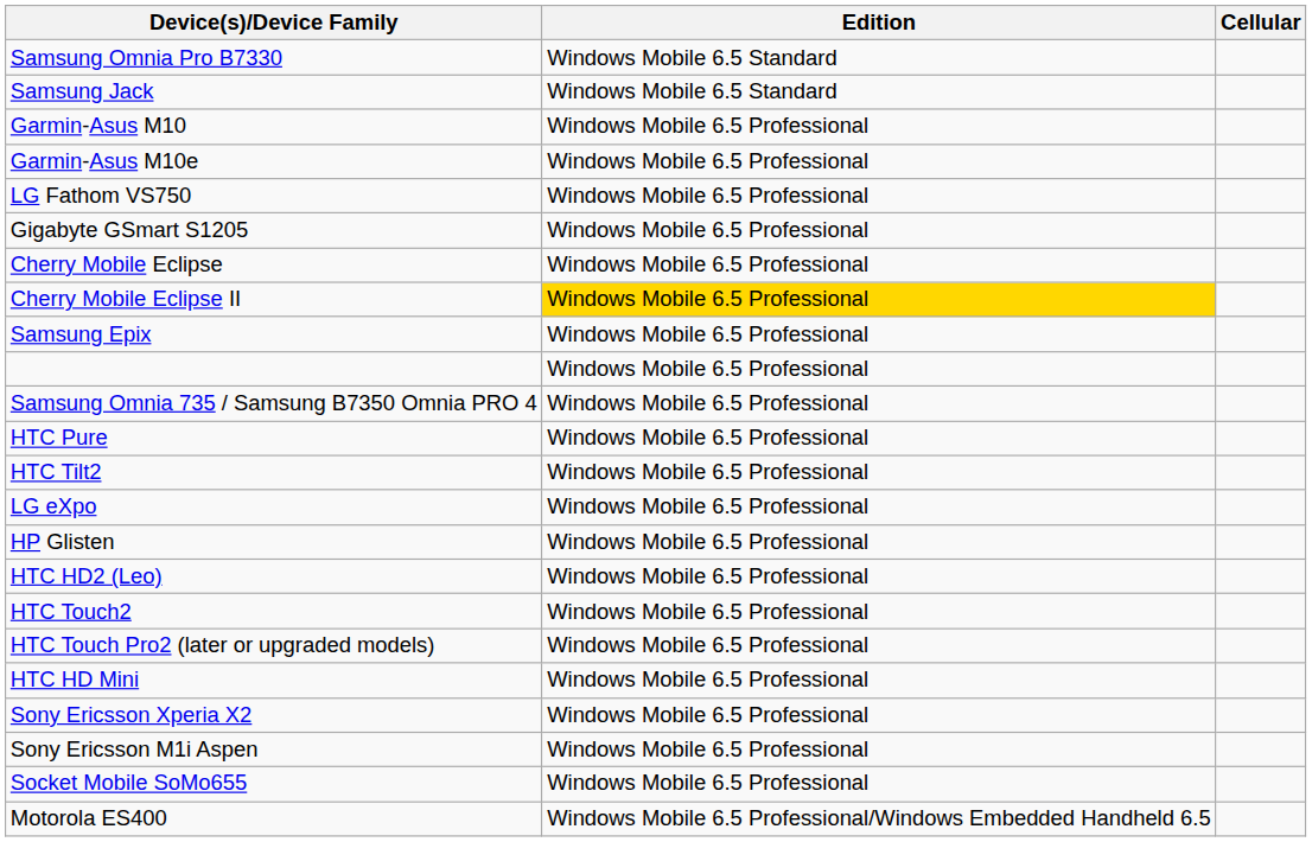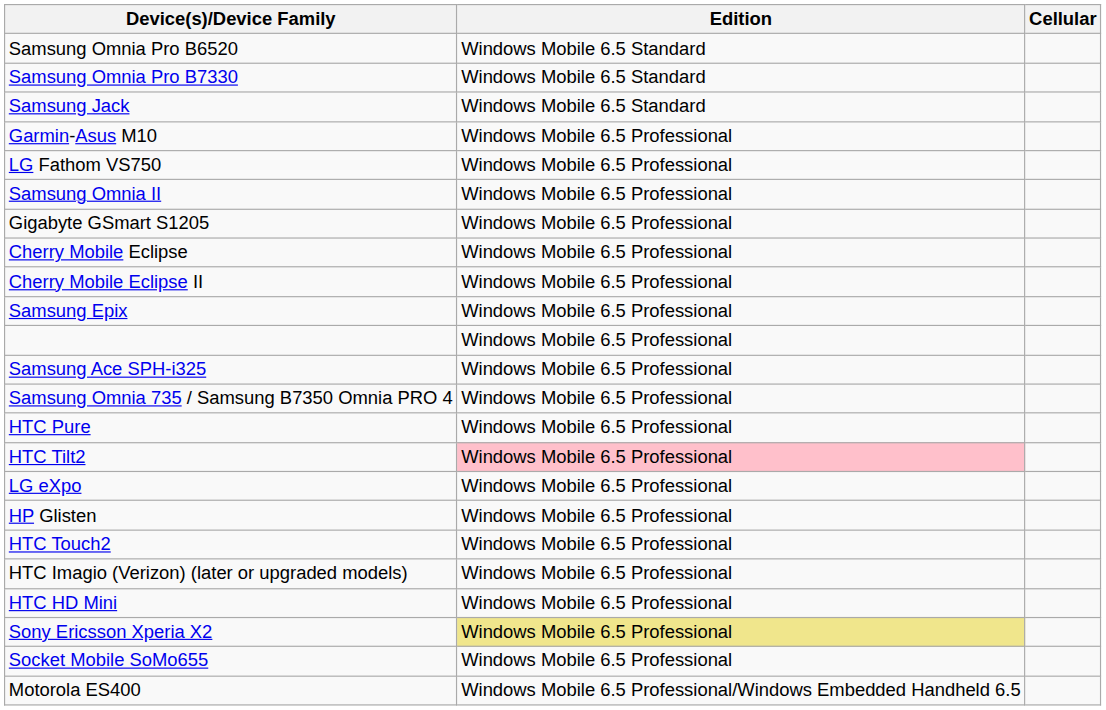 <table class="wikitable sortable">
 <tr>
 <th>Device(s)/Device Family</th>
 <th>Edition</th>
 <th>Cellular</th>
+</tr>
+<tr>
+<td>Samsung Omnia Pro B6520</td>
+<td>Windows Mobile 6.5 Standard</td>
+<td></td>
 </tr>
 <tr>
 <td><a href='#'>Samsung Omnia Pro B7330</a></td>
 <td>Windows Mobile 6.5 Standard</td>
 <td></td>
 </tr>
 <tr>
 <td><a href='#'>Samsung Jack</a></td>
 <td>Windows Mobile 6.5 Standard</td>
 <td></td>
 </tr>
 <tr>
 <td><a href='#'>Garmin</a>-<a href='#'>Asus</a> M10</td>
 <td>Windows Mobile 6.5 Professional</td>
 <td></td>
 </tr>
 <tr>
-<td><a href='#'>Garmin</a>-<a href='#'>Asus</a> M10e</td>
+<td><a href='#'>LG</a> Fathom VS750</td>
 <td>Windows Mobile 6.5 Professional</td>
 <td></td>
 </tr>
 <tr>
-<td><a href='#'>LG</a> Fathom VS750</td>
+<td><a href='#'>Samsung Omnia II</a></td>
 <td>Windows Mobile 6.5 Professional</td>
 <td></td>
 </tr>
 <tr>
 <td>Gigabyte GSmart S1205</td>
 <td>Windows Mobile 6.5 Professional</td>
 <td></td>
 </tr>
 <tr>
 <td><a href='#'>Cherry Mobile</a> Eclipse</td>
 <td>Windows Mobile 6.5 Professional</td>
 <td></td>
 </tr>
 <tr>
 <td><a href='#'>Cherry Mobile Eclipse</a> II</td>
-<td style="background: gold;">Windows Mobile 6.5 Professional</td>
+<td>Windows Mobile 6.5 Professional</td>
 <td></td>
 </tr>
 <tr>
 <td><a href='#'>Samsung Epix</a></td>
 <td>Windows Mobile 6.5 Professional</td>
 <td></td>
 </tr>
 <tr>
 <td></td>
+<td>Windows Mobile 6.5 Professional</td>
+<td></td>
+</tr>
+<tr>
+<td><a href='#'>Samsung Ace SPH-i325</a></td>
 <td>Windows Mobile 6.5 Professional</td>
 <td></td>
 </tr>
 <tr>
 <td><a href='#'>Samsung Omnia 735</a> / Samsung B7350 Omnia PRO 4</td>
 <td>Windows Mobile 6.5 Professional</td>
 <td></td>
 </tr>
 <tr>
 <td><a href='#'>HTC Pure</a></td>
 <td>Windows Mobile 6.5 Professional</td>
 <td></td>
 </tr>
 <tr>
 <td><a href='#'>HTC Tilt2</a></td>
-<td>Windows Mobile 6.5 Professional</td>
+<td style="background: pink;">Windows Mobile 6.5 Professional</td>
 <td></td>
 </tr>
 <tr>
 <td><a href='#'>LG eXpo</a></td>
 <td>Windows Mobile 6.5 Professional</td>
 <td></td>
 </tr>
 <tr>
 <td><a href='#'>HP</a> Glisten</td>
 <td>Windows Mobile 6.5 Professional</td>
 <td></td>
 </tr>
 <tr>
-<td><a href='#'>HTC HD2 (Leo)</a></td>
-<td>Windows Mobile 6.5 Professional</td>
-<td></td>
-</tr>
-<tr>
 <td><a href='#'>HTC Touch2</a></td>
 <td>Windows Mobile 6.5 Professional</td>
 <td></td>
 </tr>
 <tr>
-<td><a href='#'>HTC Touch Pro2</a> (later or upgraded models)</td>
+<td>HTC Imagio (Verizon) (later or upgraded models)</td>
 <td>Windows Mobile 6.5 Professional</td>
 <td></td>
 </tr>
 <tr>
 <td><a href='#'>HTC HD Mini</a></td>
 <td>Windows Mobile 6.5 Professional</td>
 <td></td>
 </tr>
 <tr>
 <td><a href='#'>Sony Ericsson Xperia X2</a></td>
-<td>Windows Mobile 6.5 Professional</td>
-<td></td>
-</tr>
-<tr>
-<td>Sony Ericsson M1i Aspen</td>
-<td>Windows Mobile 6.5 Professional</td>
+<td style="background: khaki;">Windows Mobile 6.5 Professional</td>
 <td></td>
 </tr>
 <tr>
 <td><a href='#'>Socket Mobile SoMo655</a></td>
 <td>Windows Mobile 6.5 Professional</td>
 <td></td>
 </tr>
 <tr>
 <td>Motorola ES400</td>
 <td>Windows Mobile 6.5 Professional/Windows Embedded Handheld 6.5</td>
 <td></td>
 </tr>
 </table>
